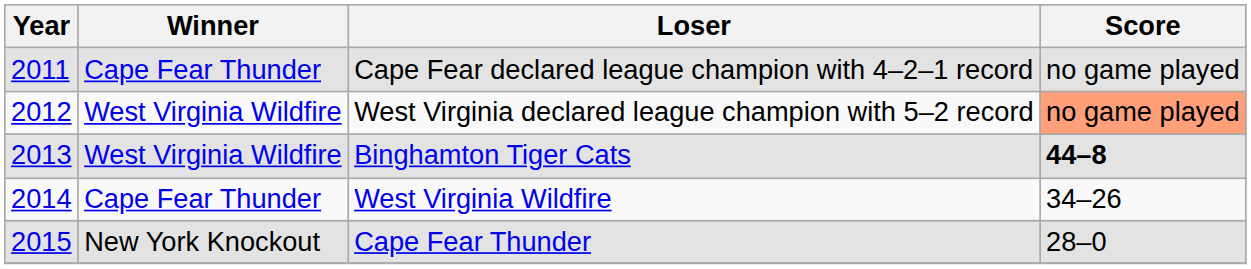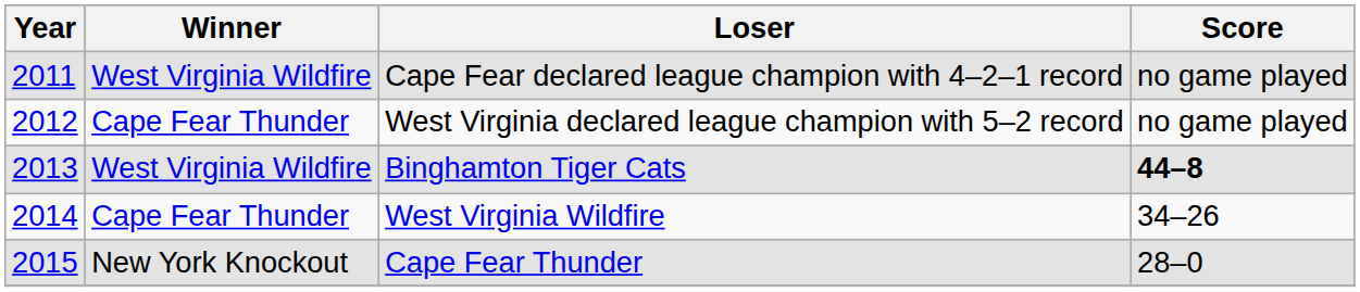 <table class="wikitable">
 <tr>
 <th>Year</th>
 <th>Winner</th>
 <th>Loser</th>
 <th>Score</th>
 </tr>
 <tr style="background: #e3e3e3;">
 <td><a href='#'>2011</a></td>
-<td><a href='#'>Cape Fear Thunder</a></td>
+<td><a href='#'>West Virginia Wildfire</a></td>
 <td>Cape Fear declared league champion with 4–2–1 record</td>
 <td>no game played</td>
 </tr>
 <tr>
 <td><a href='#'>2012</a></td>
-<td><a href='#'>West Virginia Wildfire</a></td>
+<td><a href='#'>Cape Fear Thunder</a></td>
 <td>West Virginia declared league champion with 5–2 record</td>
-<td style="background: lightsalmon;">no game played</td>
+<td>no game played</td>
 </tr>
 <tr style="background: #e3e3e3;">
 <td><a href='#'>2013</a></td>
 <td><a href='#'>West Virginia Wildfire</a></td>
 <td><a href='#'>Binghamton Tiger Cats</a></td>
 <td><strong>44–8</strong></td>
 </tr>
 <tr>
 <td><a href='#'>2014</a></td>
 <td><a href='#'>Cape Fear Thunder</a></td>
 <td><a href='#'>West Virginia Wildfire</a></td>
 <td>34–26</td>
 </tr>
 <tr style="background: #e3e3e3;">
 <td><a href='#'>2015</a></td>
 <td>New York Knockout</td>
 <td><a href='#'>Cape Fear Thunder</a></td>
 <td>28–0</td>
 </tr>
 <tr>
 </tr>
 </table>
